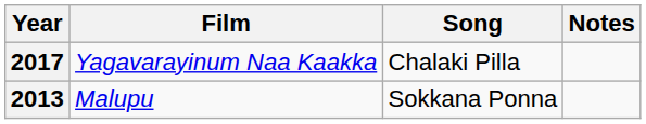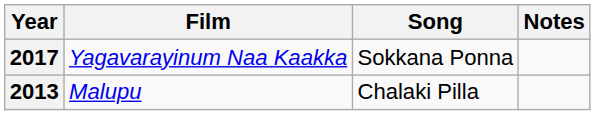 <table class="wikitable sortable plainrowheaders">
 <tr>
 <th scope="col">Year</th>
 <th scope="col">Film</th>
 <th scope="col">Song</th>
 <th scope="col" class="unsortable">Notes</th>
 </tr>
 <tr>
 <th scope="row">2017</th>
 <td><em><a href='#'>Yagavarayinum Naa Kaakka</a></em></td>
-<td>Chalaki Pilla</td>
+<td>Sokkana Ponna</td>
 <td></td>
 </tr>
 <tr>
 <th scope="row">2013</th>
 <td><em><a href='#'>Malupu</a></em></td>
-<td>Sokkana Ponna</td>
+<td>Chalaki Pilla</td>
 <td></td>
 </tr>
 </table>
